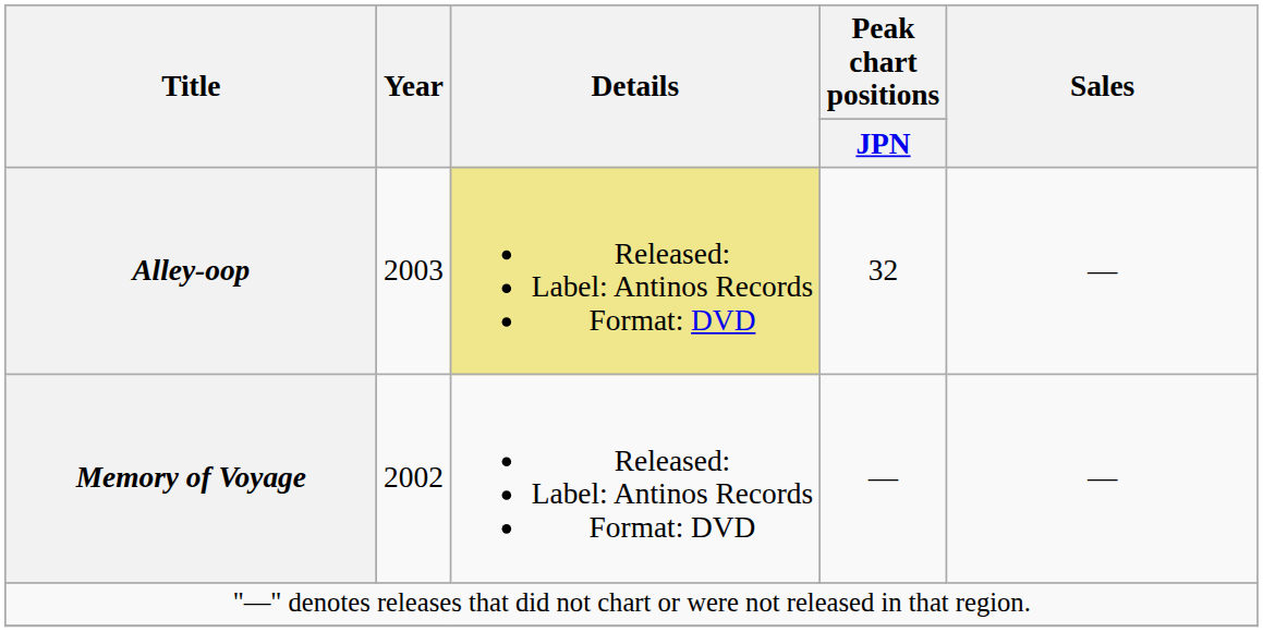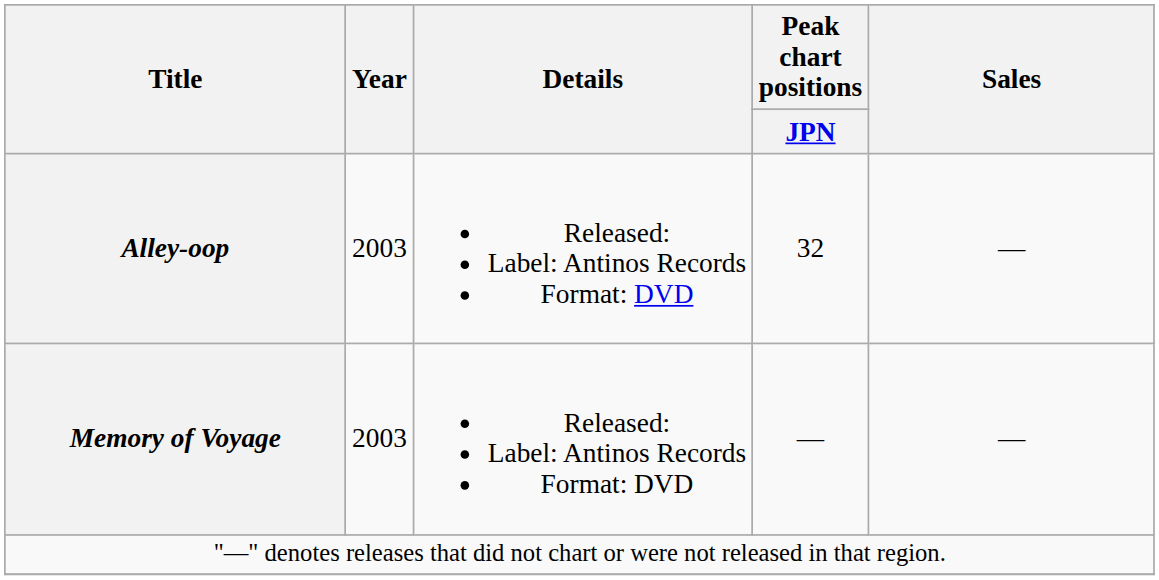 <table class="wikitable plainrowheaders" style="text-align:center;">
 <tr>
 <th rowspan="2" style="width:12em;">Title</th>
 <th rowspan="2">Year</th>
 <th rowspan="2">Details</th>
 <th colspan="1">Peak chart positions</th>
 <th rowspan="2" style="width:10em;">Sales</th>
 </tr>
 <tr>
 <th width="30"><a href='#'>JPN</a></th>
 </tr>
 <tr>
 <th scope="row"><em>Alley-oop</em></th>
 <td>2003</td>
-<td style="background: khaki;"><br><ul><li>Released: </li><li>Label: Antinos Records</li><li>Format: <a href='#'>DVD</a></li></ul></td>
+<td><br><ul><li>Released: </li><li>Label: Antinos Records</li><li>Format: <a href='#'>DVD</a></li></ul></td>
 <td>32</td>
 <td>—</td>
 </tr>
 <tr>
 <th scope="row"><em>Memory of Voyage</em></th>
-<td>2002</td>
+<td>2003</td>
 <td><br><ul><li>Released: </li><li>Label: Antinos Records</li><li>Format: DVD</li></ul></td>
 <td>—</td>
 <td>—</td>
 </tr>
 <tr>
 <td colspan="5" style="font-size:90%;">"—" denotes releases that did not chart or were not released in that region.</td>
 </tr>
 <tr>
 </tr>
 </table>
